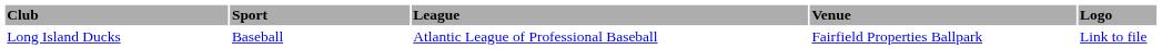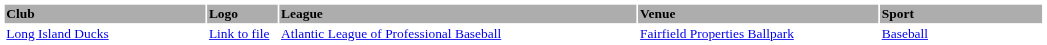 <table border="0" cellpadding="2" cellspacing="2" style="width:98%;">
 <tr style="background:#adadad;">
 <td style="width:150px;"><strong>Club</strong></td>
-<td style="width:120px;"><strong>Sport</strong></td>
+<td style="width:50px;"><strong>Logo</strong></td>
 <td style="width:270px;"><strong>League</strong></td>
 <td style="width:180px;"><strong>Venue</strong></td>
-<td style="width:50px;"><strong>Logo</strong></td>
+<td style="width:120px;"><strong>Sport</strong></td>
 </tr>
 <tr>
 <td><a href='#'>Long Island Ducks</a></td>
-<td><a href='#'>Baseball</a></td>
+<td><a href='#'>Link to file</a></td>
 <td><a href='#'>Atlantic League of Professional Baseball</a></td>
 <td><a href='#'>Fairfield Properties Ballpark</a></td>
-<td><a href='#'>Link to file</a></td>
+<td><a href='#'>Baseball</a></td>
 </tr>
 </table>
